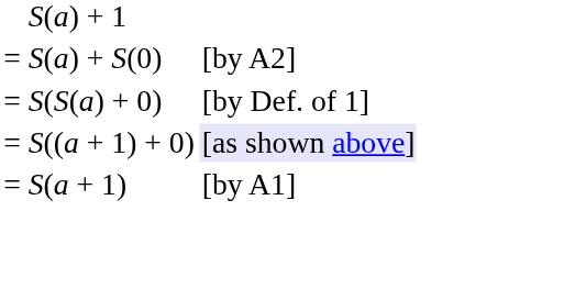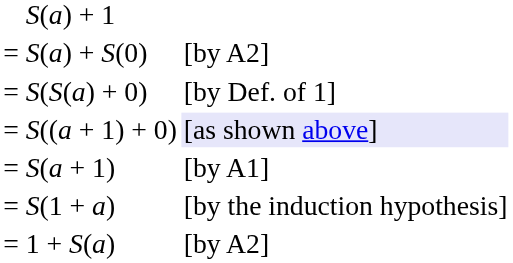 <table>
 <tr>
 <td></td>
 <td><em>S</em>(<em>a</em>) + 1</td>
 </tr>
 <tr>
 <td>=</td>
 <td><em>S</em>(<em>a</em>) + <em>S</em>(0)</td>
 <td>[by A2]</td>
 </tr>
 <tr>
 <td>=</td>
 <td><em>S</em>(<em>S</em>(<em>a</em>) + 0)</td>
 <td>[by Def. of 1]</td>
 </tr>
 <tr>
 <td>=</td>
 <td><em>S</em>((<em>a</em> + 1) + 0)</td>
 <td style="background: lavender;">[as shown <a href='#'>above</a>]</td>
 </tr>
 <tr>
 <td>=</td>
 <td><em>S</em>(<em>a</em> + 1)</td>
 <td>[by A1]</td>
 </tr>
+<tr>
+<td>=</td>
+<td><em>S</em>(1 + <em>a</em>)</td>
+<td>[by the induction hypothesis]</td>
+</tr>
+<tr>
+<td>=</td>
+<td>1 + <em>S</em>(<em>a</em>)</td>
+<td>[by A2]</td>
+</tr>
 </table>
